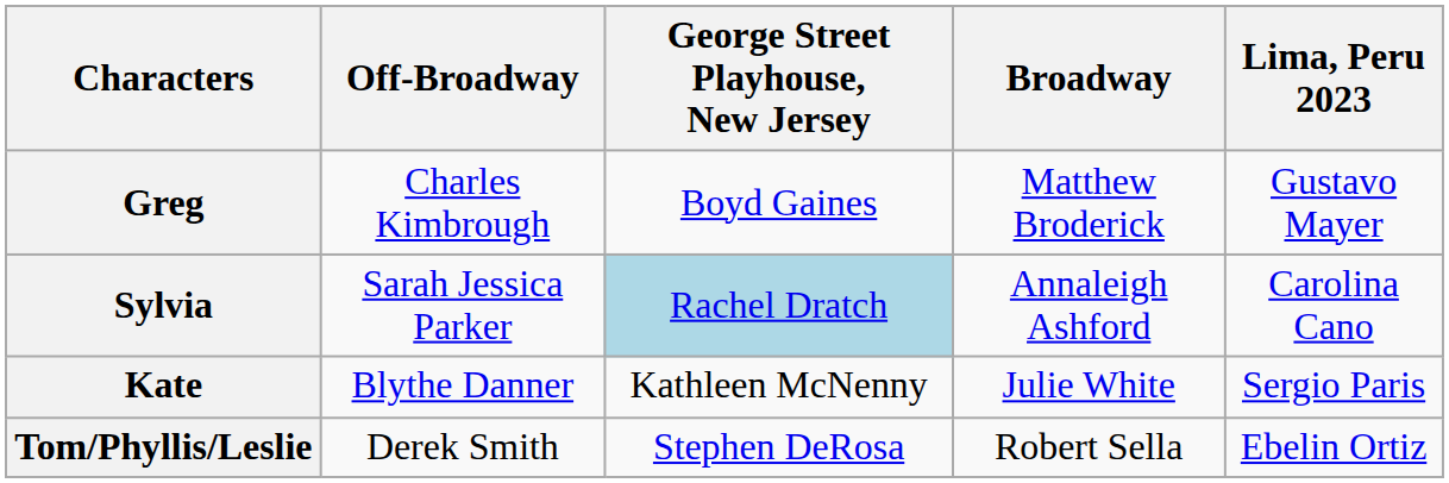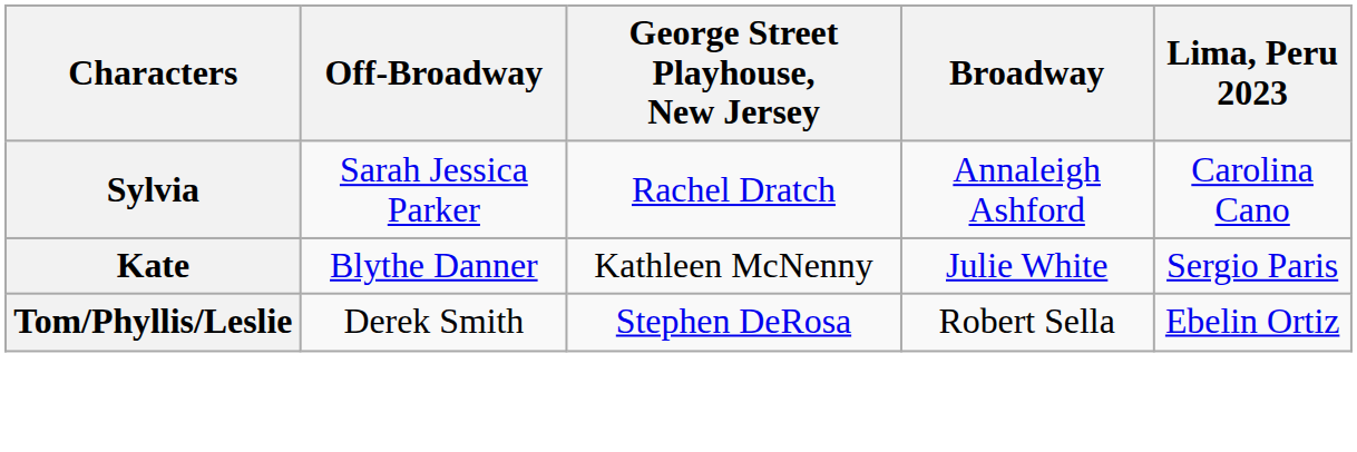 <table class="wikitable" style="width:100; text-align:center;">
 <tr>
 <th>Characters</th>
 <th>Off-Broadway <br> </th>
 <th>George Street Playhouse,<br>New Jersey <br> </th>
 <th>Broadway <br> </th>
 <th>Lima, Peru<br><strong>2023</strong></th>
 </tr>
 <tr>
-<th>Greg</th>
-<td><a href='#'>Charles Kimbrough</a></td>
-<td><a href='#'>Boyd Gaines</a></td>
-<td><a href='#'>Matthew Broderick</a></td>
-<td><a href='#'>Gustavo Mayer</a></td>
-</tr>
-<tr>
 <th>Sylvia</th>
 <td><a href='#'>Sarah Jessica Parker</a></td>
-<td style="background: lightblue;"><a href='#'>Rachel Dratch</a></td>
+<td><a href='#'>Rachel Dratch</a></td>
 <td><a href='#'>Annaleigh Ashford</a></td>
 <td><a href='#'>Carolina Cano</a></td>
 </tr>
 <tr>
 <th>Kate</th>
 <td><a href='#'>Blythe Danner</a></td>
 <td>Kathleen McNenny</td>
 <td><a href='#'>Julie White</a></td>
 <td><a href='#'>Sergio Paris</a></td>
 </tr>
 <tr>
 <th>Tom/Phyllis/Leslie</th>
 <td>Derek Smith</td>
 <td><a href='#'>Stephen DeRosa</a></td>
 <td>Robert Sella</td>
 <td><a href='#'>Ebelin Ortiz</a></td>
 </tr>
 </table>
